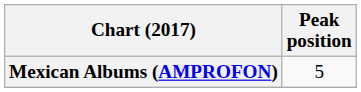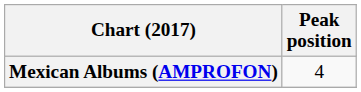 <table class="wikitable sortable plainrowheaders" style="text-align:center;">
 <tr>
 <th scope="col">Chart (2017)</th>
 <th scope="col">Peak<br>position</th>
 </tr>
 <tr>
 <th scope="row">Mexican Albums (<a href='#'>AMPROFON</a>)</th>
-<td>5</td>
+<td>4</td>
 </tr>
 <tr>
 </tr>
 </table>
